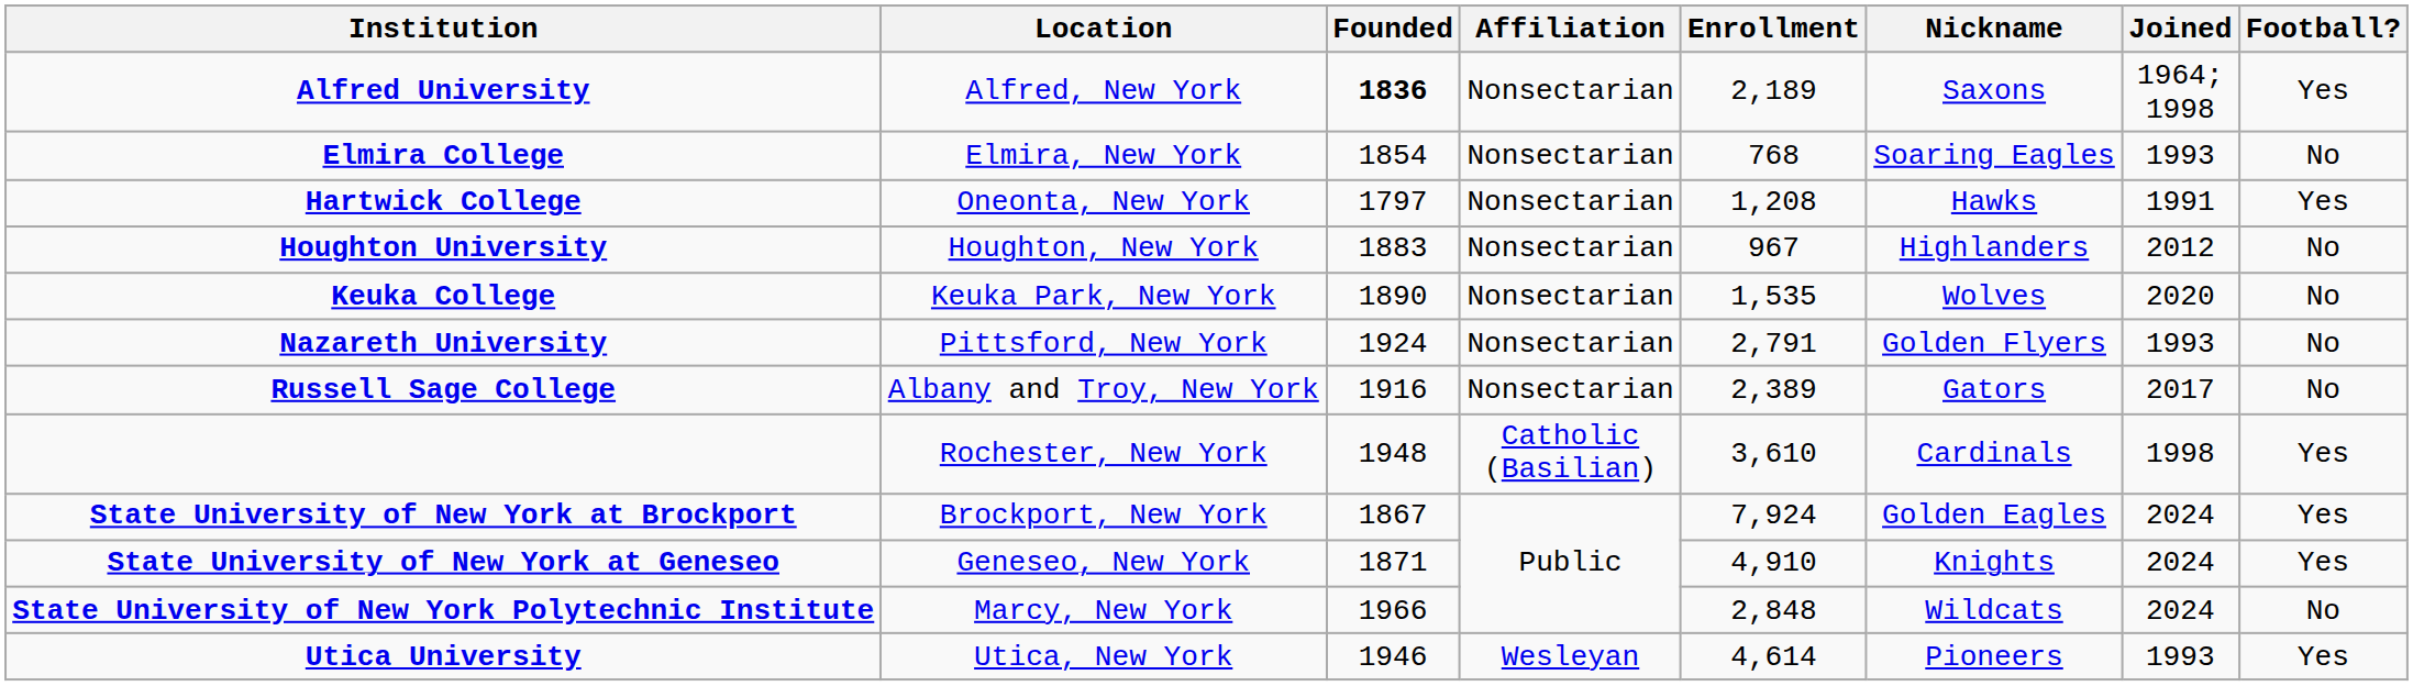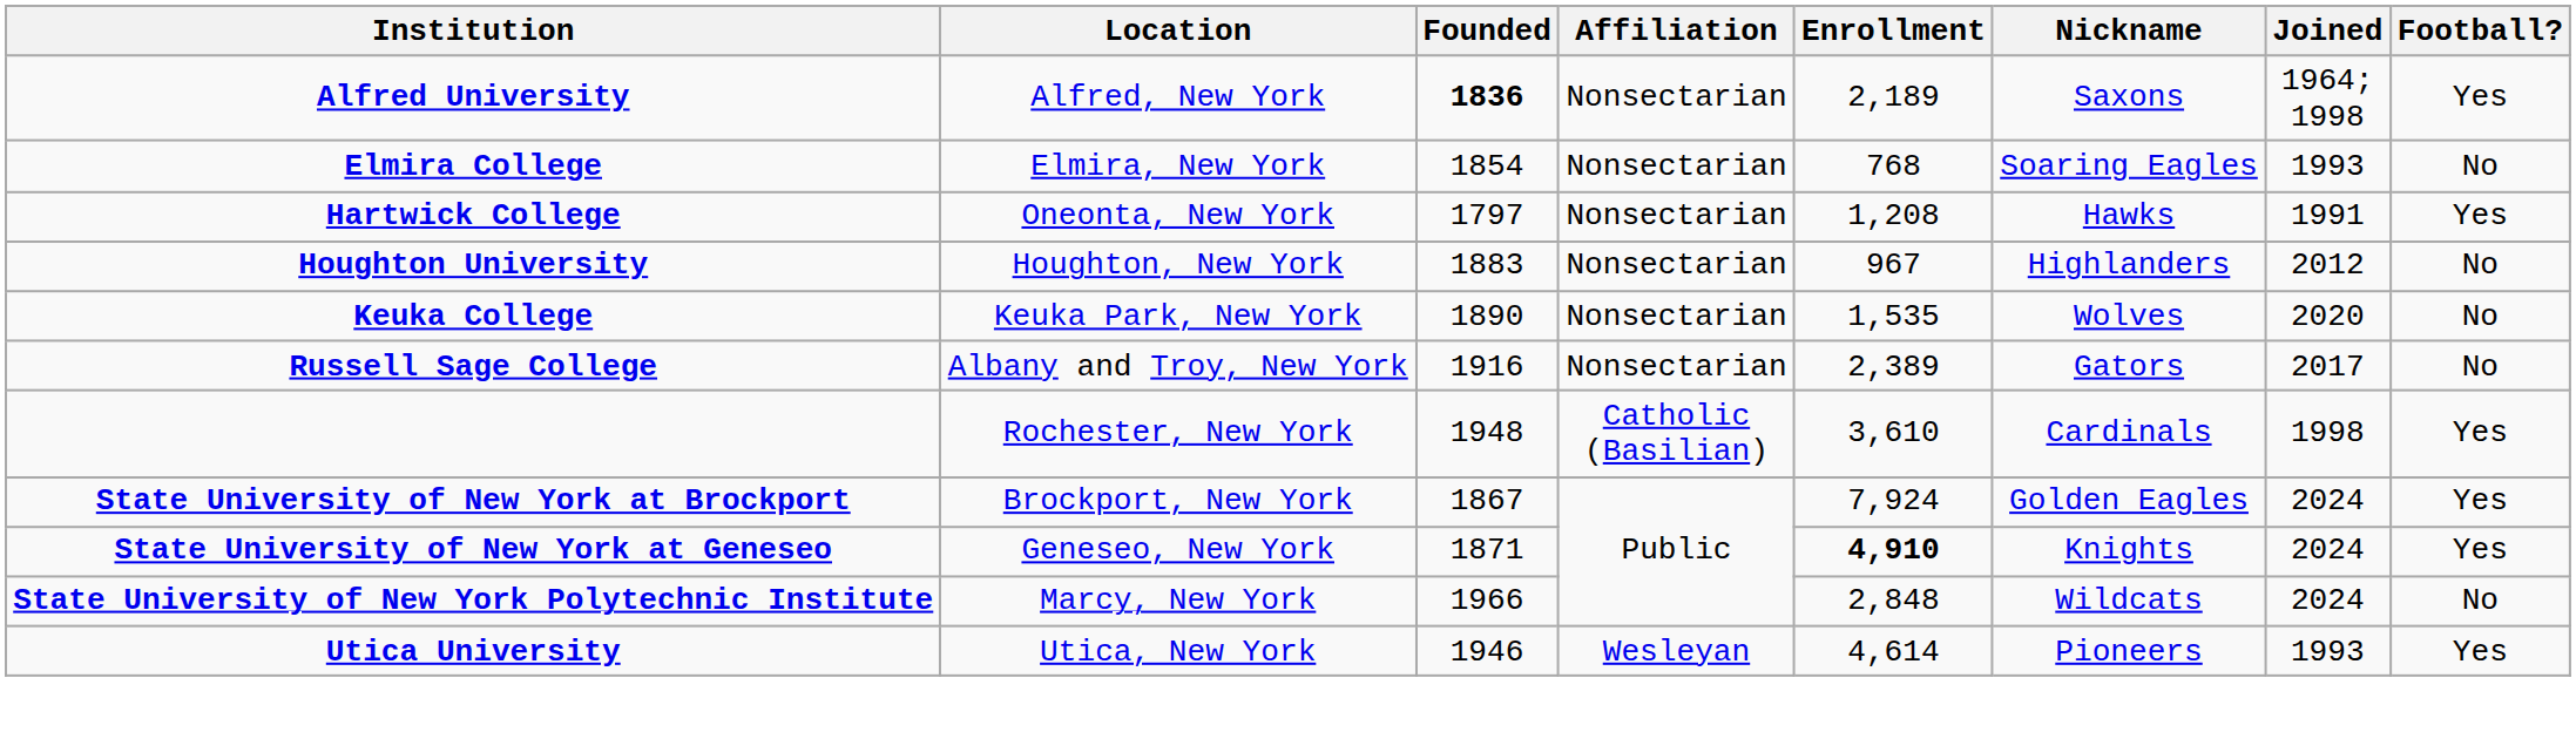 <table class="wikitable sortable" style="text-align:center;">
 <tr>
 <th>Institution</th>
 <th>Location</th>
 <th>Founded</th>
 <th>Affiliation</th>
 <th>Enrollment</th>
 <th>Nickname</th>
 <th>Joined</th>
 <th>Football?</th>
 </tr>
 <tr>
 <td><strong><a href='#'>Alfred University</a></strong></td>
 <td><a href='#'>Alfred, New York</a></td>
 <td><strong>1836</strong></td>
 <td>Nonsectarian</td>
 <td>2,189</td>
 <td><a href='#'>Saxons</a></td>
 <td>1964;<br>1998</td>
 <td>Yes</td>
 </tr>
 <tr>
 <td><strong><a href='#'>Elmira College</a></strong></td>
 <td><a href='#'>Elmira, New York</a></td>
 <td>1854</td>
 <td>Nonsectarian</td>
 <td>768</td>
 <td><a href='#'>Soaring Eagles</a></td>
 <td>1993</td>
 <td>No</td>
 </tr>
 <tr>
 <td><strong><a href='#'>Hartwick College</a></strong></td>
 <td><a href='#'>Oneonta, New York</a></td>
 <td>1797</td>
 <td>Nonsectarian</td>
 <td>1,208</td>
 <td><a href='#'>Hawks</a></td>
 <td>1991</td>
 <td>Yes</td>
 </tr>
 <tr>
 <td><strong><a href='#'>Houghton University</a></strong></td>
 <td><a href='#'>Houghton, New York</a></td>
 <td>1883</td>
 <td>Nonsectarian</td>
 <td>967</td>
 <td><a href='#'>Highlanders</a></td>
 <td>2012</td>
 <td>No</td>
 </tr>
 <tr>
 <td><strong><a href='#'>Keuka College</a></strong></td>
 <td><a href='#'>Keuka Park, New York</a></td>
 <td>1890</td>
 <td>Nonsectarian</td>
 <td>1,535</td>
 <td><a href='#'>Wolves</a></td>
 <td>2020</td>
 <td>No</td>
 </tr>
 <tr>
-<td><strong><a href='#'>Nazareth University</a></strong></td>
-<td><a href='#'>Pittsford, New York</a></td>
-<td>1924</td>
-<td>Nonsectarian</td>
-<td>2,791</td>
-<td><a href='#'>Golden Flyers</a></td>
-<td>1993</td>
-<td>No</td>
-</tr>
-<tr>
 <td><strong><a href='#'>Russell Sage College</a></strong></td>
 <td><a href='#'>Albany</a> and <a href='#'>Troy, New York</a></td>
 <td>1916</td>
 <td>Nonsectarian</td>
 <td>2,389</td>
 <td><a href='#'>Gators</a></td>
 <td>2017</td>
 <td>No</td>
 </tr>
 <tr>
 <td></td>
 <td><a href='#'>Rochester, New York</a></td>
 <td>1948</td>
 <td><a href='#'>Catholic</a><br>(<a href='#'>Basilian</a>)</td>
 <td>3,610</td>
 <td><a href='#'>Cardinals</a></td>
 <td>1998</td>
 <td>Yes</td>
 </tr>
 <tr>
 <td><strong><a href='#'>State University of New York at Brockport</a></strong></td>
 <td><a href='#'>Brockport, New York</a></td>
 <td>1867</td>
 <td rowspan="3">Public</td>
 <td>7,924</td>
 <td><a href='#'>Golden Eagles</a></td>
 <td>2024</td>
 <td>Yes</td>
 </tr>
 <tr>
 <td><strong><a href='#'>State University of New York at Geneseo</a></strong></td>
 <td><a href='#'>Geneseo, New York</a></td>
 <td>1871</td>
-<td>4,910</td>
+<td><strong>4,910</strong></td>
 <td><a href='#'>Knights</a></td>
 <td>2024</td>
 <td>Yes</td>
 </tr>
 <tr>
 <td><strong><a href='#'>State University of New York Polytechnic Institute</a></strong></td>
 <td><a href='#'>Marcy, New York</a></td>
 <td>1966</td>
 <td>2,848</td>
 <td><a href='#'>Wildcats</a></td>
 <td>2024</td>
 <td>No</td>
 </tr>
 <tr>
 <td><strong><a href='#'>Utica University</a></strong></td>
 <td><a href='#'>Utica, New York</a></td>
 <td>1946</td>
 <td><a href='#'>Wesleyan</a></td>
 <td>4,614</td>
 <td><a href='#'>Pioneers</a></td>
 <td>1993</td>
 <td>Yes</td>
 </tr>
 </table>
